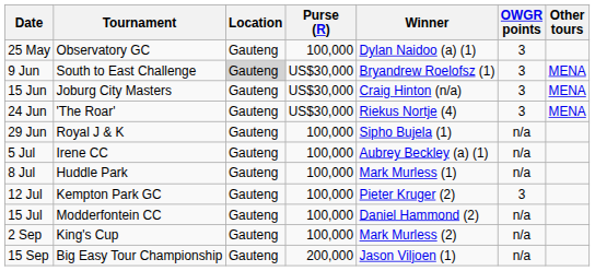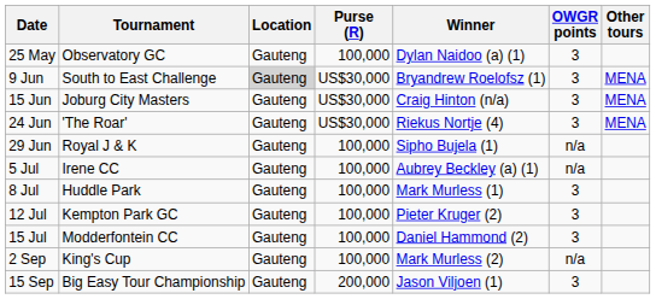 <table class="wikitable" style="font-size:95%;">
 <tr>
 <th>Date</th>
 <th>Tournament</th>
 <th>Location</th>
 <th>Purse<br>(<a href='#'>R</a>)</th>
 <th>Winner</th>
 <th><a href='#'>OWGR</a><br>points</th>
 <th>Other<br>tours</th>
 </tr>
 <tr>
 <td>25 May</td>
 <td>Observatory GC</td>
 <td>Gauteng</td>
 <td align=right>100,000</td>
 <td> <a href='#'>Dylan Naidoo</a> (a) (1)</td>
 <td align=center>3</td>
 <td></td>
 </tr>
 <tr>
 <td>9 Jun</td>
 <td>South to East Challenge</td>
 <td style="background: lightgrey;">Gauteng</td>
 <td align=right>US$30,000</td>
 <td> <a href='#'>Bryandrew Roelofsz</a> (1)</td>
 <td align=center>3</td>
 <td><a href='#'>MENA</a></td>
 </tr>
 <tr>
 <td>15 Jun</td>
 <td>Joburg City Masters</td>
 <td>Gauteng</td>
 <td align=right>US$30,000</td>
 <td> <a href='#'>Craig Hinton</a> (n/a)</td>
 <td align=center>3</td>
 <td><a href='#'>MENA</a></td>
 </tr>
 <tr>
 <td>24 Jun</td>
 <td>'The Roar'</td>
 <td>Gauteng</td>
 <td align=right>US$30,000</td>
 <td> <a href='#'>Riekus Nortje</a> (4)</td>
 <td align=center>3</td>
 <td><a href='#'>MENA</a></td>
 </tr>
 <tr>
 <td>29 Jun</td>
 <td>Royal J & K</td>
 <td>Gauteng</td>
 <td align=right>100,000</td>
 <td> <a href='#'>Sipho Bujela</a> (1)</td>
 <td align=center>n/a</td>
 <td></td>
 </tr>
 <tr>
 <td>5 Jul</td>
 <td>Irene CC</td>
 <td>Gauteng</td>
 <td align=right>100,000</td>
 <td> <a href='#'>Aubrey Beckley</a> (a) (1)</td>
 <td align=center>n/a</td>
 <td></td>
 </tr>
 <tr>
 <td>8 Jul</td>
 <td>Huddle Park</td>
 <td>Gauteng</td>
 <td align=right>100,000</td>
 <td> <a href='#'>Mark Murless</a> (1)</td>
-<td align=center>n/a</td>
+<td align=center>3</td>
 <td></td>
 </tr>
 <tr>
 <td>12 Jul</td>
 <td>Kempton Park GC</td>
 <td>Gauteng</td>
 <td align=right>100,000</td>
 <td> <a href='#'>Pieter Kruger</a> (2)</td>
 <td align=center>3</td>
 <td></td>
 </tr>
 <tr>
 <td>15 Jul</td>
 <td>Modderfontein CC</td>
 <td>Gauteng</td>
 <td align=right>100,000</td>
 <td> <a href='#'>Daniel Hammond</a> (2)</td>
-<td align=center>n/a</td>
+<td align=center>3</td>
 <td></td>
 </tr>
 <tr>
 <td>2 Sep</td>
 <td>King's Cup</td>
 <td>Gauteng</td>
 <td align=right>100,000</td>
 <td> <a href='#'>Mark Murless</a> (2)</td>
 <td align=center>n/a</td>
 <td></td>
 </tr>
 <tr>
 <td>15 Sep</td>
 <td>Big Easy Tour Championship</td>
 <td>Gauteng</td>
 <td align=right>200,000</td>
 <td> <a href='#'>Jason Viljoen</a> (1)</td>
-<td align=center>n/a</td>
+<td align=center>3</td>
 <td></td>
 </tr>
 </table>
